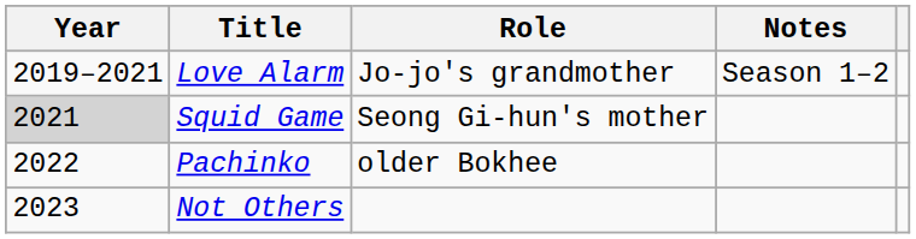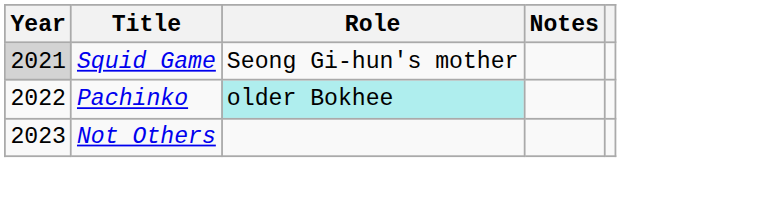 <table class="wikitable sortable">
 <tr>
 <th>Year</th>
 <th>Title</th>
 <th>Role</th>
 <th>Notes</th>
 <th></th>
-</tr>
-<tr>
-<td>2019–2021</td>
-<td><em><a href='#'>Love Alarm</a></em></td>
-<td>Jo-jo's grandmother</td>
-<td>Season 1–2</td>
-<td></td>
 </tr>
 <tr>
 <td style="background: lightgrey;">2021</td>
 <td><em><a href='#'>Squid Game</a></em></td>
 <td>Seong Gi-hun's mother</td>
 <td></td>
 <td></td>
 </tr>
 <tr>
 <td>2022</td>
 <td><em><a href='#'>Pachinko</a></em></td>
-<td>older Bokhee</td>
+<td style="background: paleturquoise;">older Bokhee</td>
 <td></td>
 <td></td>
 </tr>
 <tr>
 <td>2023</td>
 <td><em><a href='#'>Not Others</a></em></td>
 <td></td>
 <td></td>
 <td></td>
 </tr>
 </table>
